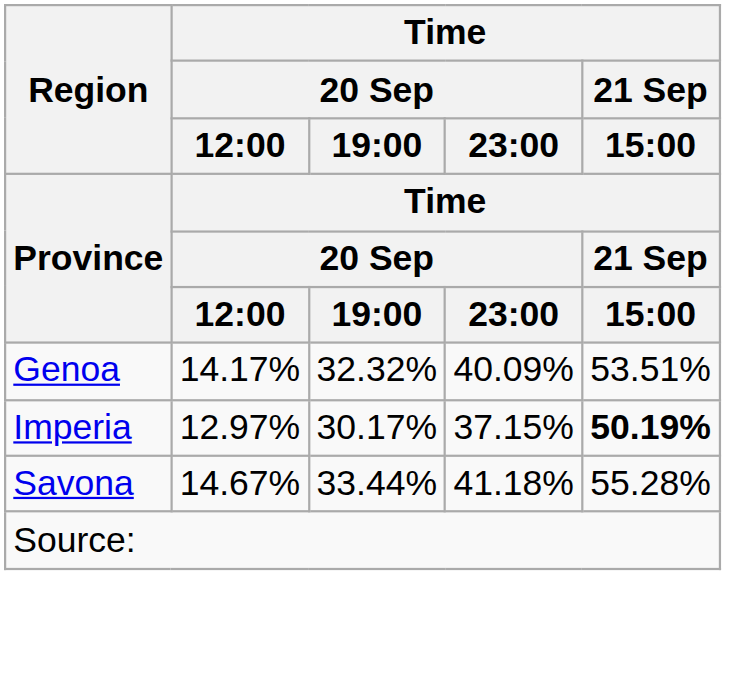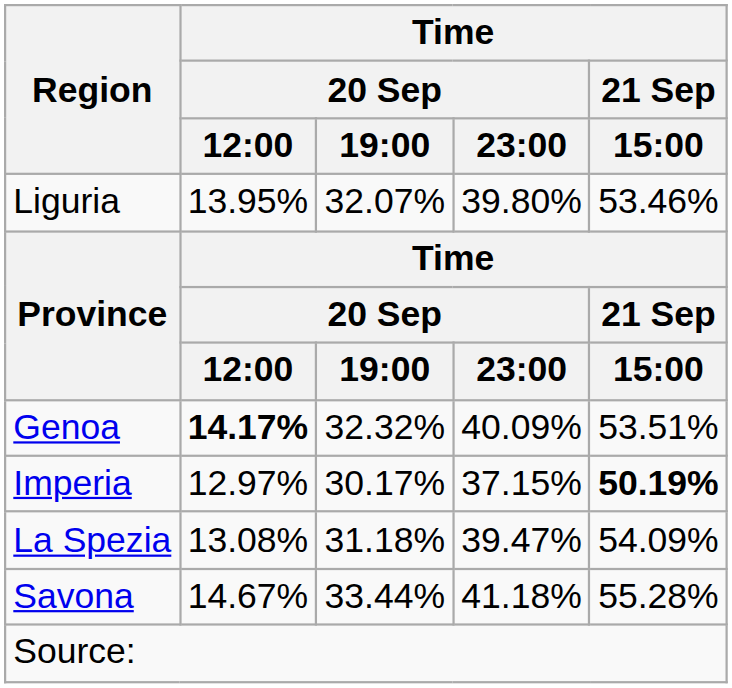 <table class="wikitable" style=text-align:left>
 <tr>
 <th rowspan=3>Region</th>
 <th colspan=4>Time</th>
 </tr>
 <tr>
 <th colspan=3>20 Sep</th>
 <th>21 Sep</th>
 </tr>
 <tr>
 <th>12:00</th>
 <th>19:00</th>
 <th>23:00</th>
 <th>15:00</th>
+</tr>
+<tr>
+<td>Liguria</td>
+<td>13.95%</td>
+<td>32.07%</td>
+<td>39.80%</td>
+<td>53.46%</td>
 </tr>
 <tr>
 <th rowspan="3">Province</th>
 <th colspan="4">Time</th>
 </tr>
 <tr>
 <th colspan=3>20 Sep</th>
 <th>21 Sep</th>
 </tr>
 <tr>
 <th>12:00</th>
 <th>19:00</th>
 <th>23:00</th>
 <th>15:00</th>
 </tr>
 <tr>
 <td><a href='#'>Genoa</a></td>
-<td>14.17%</td>
+<td><strong>14.17%</strong></td>
 <td>32.32%</td>
 <td>40.09%</td>
 <td>53.51%</td>
 </tr>
 <tr>
 <td><a href='#'>Imperia</a></td>
 <td>12.97%</td>
 <td>30.17%</td>
 <td>37.15%</td>
 <td><strong>50.19%</strong></td>
 </tr>
 <tr>
+<td><a href='#'>La Spezia</a></td>
+<td>13.08%</td>
+<td>31.18%</td>
+<td>39.47%</td>
+<td>54.09%</td>
+</tr>
+<tr>
 <td><a href='#'>Savona</a></td>
 <td>14.67%</td>
 <td>33.44%</td>
 <td>41.18%</td>
 <td>55.28%</td>
 </tr>
 <tr>
 <td colspan=5>Source: </td>
 </tr>
 </table>
